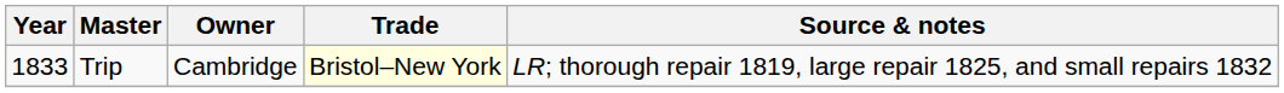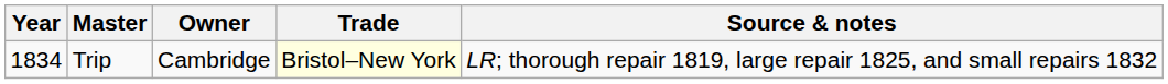 <table class=" wikitable">
 <tr>
 <th>Year</th>
 <th>Master</th>
 <th>Owner</th>
 <th>Trade</th>
 <th>Source & notes</th>
 </tr>
 <tr>
-<td>1833</td>
+<td>1834</td>
 <td>Trip</td>
 <td>Cambridge</td>
 <td style="background: lightyellow;">Bristol–New York</td>
 <td><em>LR</em>; thorough repair 1819, large repair 1825, and small repairs 1832</td>
 </tr>
 <tr>
 </tr>
 </table>
